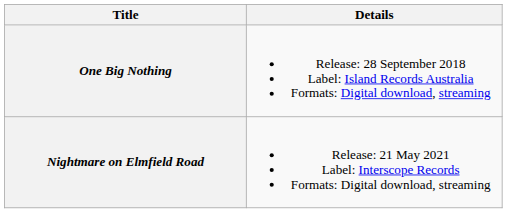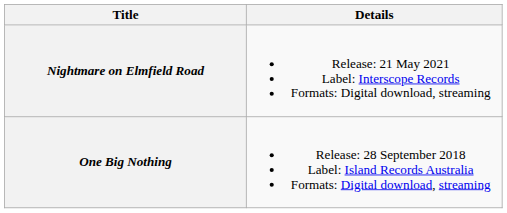 <table class="wikitable plainrowheaders" style="text-align:center">
 <tr>
 <th scope="col" style="width:18em;">Title</th>
 <th scope="col" style="width:19em;">Details</th>
 </tr>
 <tr>
+<th scope="row"><em>Nightmare on Elmfield Road</em></th>
+<td><br><ul><li>Release: 21 May 2021</li><li>Label: <a href='#'>Interscope Records</a></li><li>Formats: Digital download, streaming</li></ul></td>
+</tr>
+<tr>
 <th scope="row"><em>One Big Nothing</em></th>
 <td><br><ul><li>Release: 28 September 2018</li><li>Label: <a href='#'>Island Records Australia</a></li><li>Formats: <a href='#'>Digital download</a>, <a href='#'>streaming</a></li></ul></td>
 </tr>
-<tr>
-<th scope="row"><em>Nightmare on Elmfield Road</em></th>
-<td><br><ul><li>Release: 21 May 2021</li><li>Label: <a href='#'>Interscope Records</a></li><li>Formats: Digital download, streaming</li></ul></td>
-</tr>
 </table>
